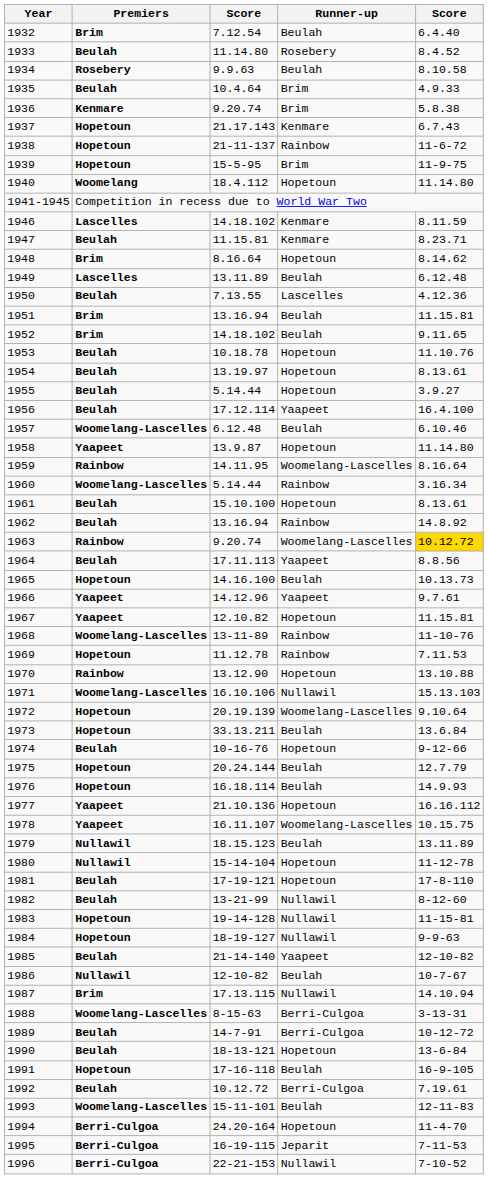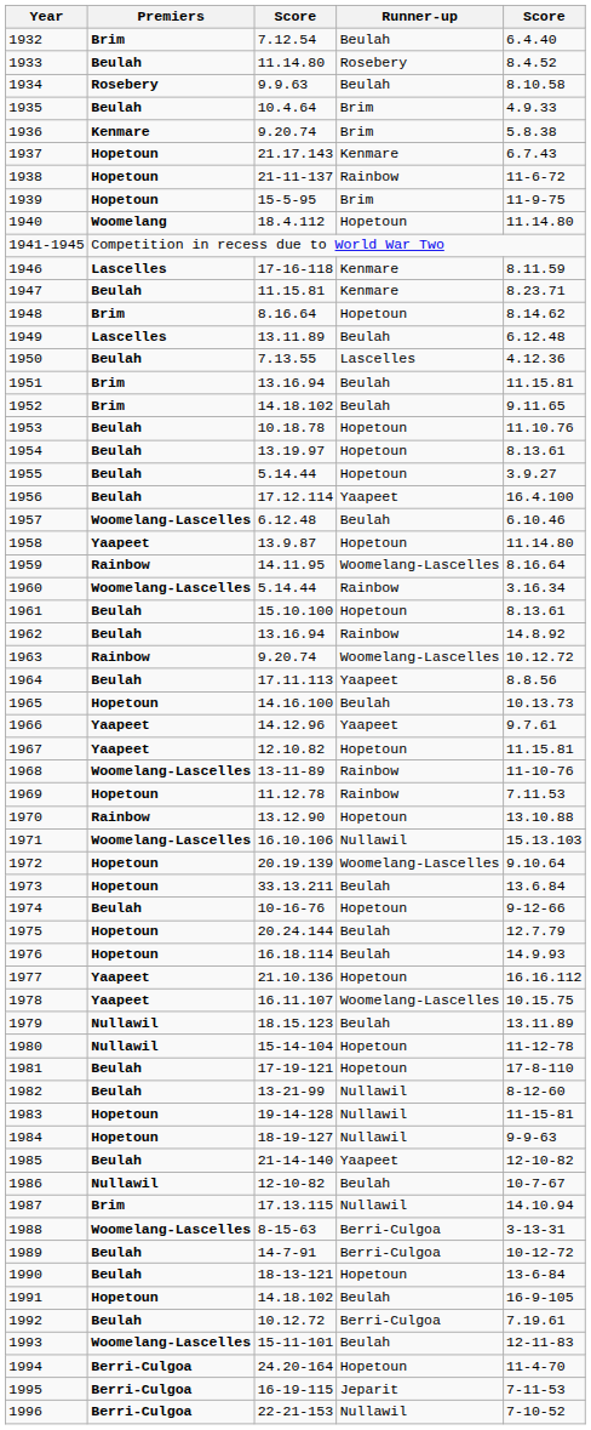 <table class="wikitable">
 <tr>
 <th>Year</th>
 <th>Premiers</th>
 <th>Score</th>
 <th>Runner-up</th>
 <th>Score</th>
 </tr>
 <tr>
 <td>1932</td>
 <td><strong>Brim</strong></td>
 <td>7.12.54</td>
 <td>Beulah</td>
 <td>6.4.40</td>
 </tr>
 <tr>
 <td>1933</td>
 <td><strong>Beulah</strong></td>
 <td>11.14.80</td>
 <td>Rosebery</td>
 <td>8.4.52</td>
 </tr>
 <tr>
 <td>1934</td>
 <td><strong>Rosebery</strong></td>
 <td>9.9.63</td>
 <td>Beulah</td>
 <td>8.10.58</td>
 </tr>
 <tr>
 <td>1935</td>
 <td><strong>Beulah</strong></td>
 <td>10.4.64</td>
 <td>Brim</td>
 <td>4.9.33</td>
 </tr>
 <tr>
 <td>1936</td>
 <td><strong>Kenmare</strong></td>
 <td>9.20.74</td>
 <td>Brim</td>
 <td>5.8.38</td>
 </tr>
 <tr>
 <td>1937</td>
 <td><strong>Hopetoun</strong></td>
 <td>21.17.143</td>
 <td>Kenmare</td>
 <td>6.7.43</td>
 </tr>
 <tr>
 <td>1938</td>
 <td><strong>Hopetoun</strong></td>
 <td>21-11-137</td>
 <td>Rainbow</td>
 <td>11-6-72</td>
 </tr>
 <tr>
 <td>1939</td>
 <td><strong>Hopetoun</strong></td>
 <td>15-5-95</td>
 <td>Brim</td>
 <td>11-9-75</td>
 </tr>
 <tr>
 <td>1940</td>
 <td><strong>Woomelang</strong></td>
 <td>18.4.112</td>
 <td>Hopetoun</td>
 <td>11.14.80</td>
 </tr>
 <tr>
 <td>1941-1945</td>
 <td colspan="4">Competition in recess due to <a href='#'>World War Two</a></td>
 </tr>
 <tr>
 <td>1946</td>
 <td><strong>Lascelles</strong></td>
-<td>14.18.102</td>
+<td>17-16-118</td>
 <td>Kenmare</td>
 <td>8.11.59</td>
 </tr>
 <tr>
 <td>1947</td>
 <td><strong>Beulah</strong></td>
 <td>11.15.81</td>
 <td>Kenmare</td>
 <td>8.23.71</td>
 </tr>
 <tr>
 <td>1948</td>
 <td><strong>Brim</strong></td>
 <td>8.16.64</td>
 <td>Hopetoun</td>
 <td>8.14.62</td>
 </tr>
 <tr>
 <td>1949</td>
 <td><strong>Lascelles</strong></td>
 <td>13.11.89</td>
 <td>Beulah</td>
 <td>6.12.48</td>
 </tr>
 <tr>
 <td>1950</td>
 <td><strong>Beulah</strong></td>
 <td>7.13.55</td>
 <td>Lascelles</td>
 <td>4.12.36</td>
 </tr>
 <tr>
 <td>1951</td>
 <td><strong>Brim</strong></td>
 <td>13.16.94</td>
 <td>Beulah</td>
 <td>11.15.81</td>
 </tr>
 <tr>
 <td>1952</td>
 <td><strong>Brim</strong></td>
 <td>14.18.102</td>
 <td>Beulah</td>
 <td>9.11.65</td>
 </tr>
 <tr>
 <td>1953</td>
 <td><strong>Beulah</strong></td>
 <td>10.18.78</td>
 <td>Hopetoun</td>
 <td>11.10.76</td>
 </tr>
 <tr>
 <td>1954</td>
 <td><strong>Beulah</strong></td>
 <td>13.19.97</td>
 <td>Hopetoun</td>
 <td>8.13.61</td>
 </tr>
 <tr>
 <td>1955</td>
 <td><strong>Beulah</strong></td>
 <td>5.14.44</td>
 <td>Hopetoun</td>
 <td>3.9.27</td>
 </tr>
 <tr>
 <td>1956</td>
 <td><strong>Beulah</strong></td>
 <td>17.12.114</td>
 <td>Yaapeet</td>
 <td>16.4.100</td>
 </tr>
 <tr>
 <td>1957</td>
 <td><strong>Woomelang-Lascelles</strong></td>
 <td>6.12.48</td>
 <td>Beulah</td>
 <td>6.10.46</td>
 </tr>
 <tr>
 <td>1958</td>
 <td><strong>Yaapeet</strong></td>
 <td>13.9.87</td>
 <td>Hopetoun</td>
 <td>11.14.80</td>
 </tr>
 <tr>
 <td>1959</td>
 <td><strong>Rainbow</strong></td>
 <td>14.11.95</td>
 <td>Woomelang-Lascelles</td>
 <td>8.16.64</td>
 </tr>
 <tr>
 <td>1960</td>
 <td><strong>Woomelang-Lascelles</strong></td>
 <td>5.14.44</td>
 <td>Rainbow</td>
 <td>3.16.34</td>
 </tr>
 <tr>
 <td>1961</td>
 <td><strong>Beulah</strong></td>
 <td>15.10.100</td>
 <td>Hopetoun</td>
 <td>8.13.61</td>
 </tr>
 <tr>
 <td>1962</td>
 <td><strong>Beulah</strong></td>
 <td>13.16.94</td>
 <td>Rainbow</td>
 <td>14.8.92</td>
 </tr>
 <tr>
 <td>1963</td>
 <td><strong>Rainbow</strong></td>
 <td>9.20.74</td>
 <td>Woomelang-Lascelles</td>
-<td style="background: gold;">10.12.72</td>
+<td>10.12.72</td>
 </tr>
 <tr>
 <td>1964</td>
 <td><strong>Beulah</strong></td>
 <td>17.11.113</td>
 <td>Yaapeet</td>
 <td>8.8.56</td>
 </tr>
 <tr>
 <td>1965</td>
 <td><strong>Hopetoun</strong></td>
 <td>14.16.100</td>
 <td>Beulah</td>
 <td>10.13.73</td>
 </tr>
 <tr>
 <td>1966</td>
 <td><strong>Yaapeet</strong></td>
 <td>14.12.96</td>
 <td>Yaapeet</td>
 <td>9.7.61</td>
 </tr>
 <tr>
 <td>1967</td>
 <td><strong>Yaapeet</strong></td>
 <td>12.10.82</td>
 <td>Hopetoun</td>
 <td>11.15.81</td>
 </tr>
 <tr>
 <td>1968</td>
 <td><strong>Woomelang-Lascelles</strong></td>
 <td>13-11-89</td>
 <td>Rainbow</td>
 <td>11-10-76</td>
 </tr>
 <tr>
 <td>1969</td>
 <td><strong>Hopetoun</strong></td>
 <td>11.12.78</td>
 <td>Rainbow</td>
 <td>7.11.53</td>
 </tr>
 <tr>
 <td>1970</td>
 <td><strong>Rainbow</strong></td>
 <td>13.12.90</td>
 <td>Hopetoun</td>
 <td>13.10.88</td>
 </tr>
 <tr>
 <td>1971</td>
 <td><strong>Woomelang-Lascelles</strong></td>
 <td>16.10.106</td>
 <td>Nullawil</td>
 <td>15.13.103</td>
 </tr>
 <tr>
 <td>1972</td>
 <td><strong>Hopetoun</strong></td>
 <td>20.19.139</td>
 <td>Woomelang-Lascelles</td>
 <td>9.10.64</td>
 </tr>
 <tr>
 <td>1973</td>
 <td><strong>Hopetoun</strong></td>
 <td>33.13.211</td>
 <td>Beulah</td>
 <td>13.6.84</td>
 </tr>
 <tr>
 <td>1974</td>
 <td><strong>Beulah</strong></td>
 <td>10-16-76</td>
 <td>Hopetoun</td>
 <td>9-12-66</td>
 </tr>
 <tr>
 <td>1975</td>
 <td><strong>Hopetoun</strong></td>
 <td>20.24.144</td>
 <td>Beulah</td>
 <td>12.7.79</td>
 </tr>
 <tr>
 <td>1976</td>
 <td><strong>Hopetoun</strong></td>
 <td>16.18.114</td>
 <td>Beulah</td>
 <td>14.9.93</td>
 </tr>
 <tr>
 <td>1977</td>
 <td><strong>Yaapeet</strong></td>
 <td>21.10.136</td>
 <td>Hopetoun</td>
 <td>16.16.112</td>
 </tr>
 <tr>
 <td>1978</td>
 <td><strong>Yaapeet</strong></td>
 <td>16.11.107</td>
 <td>Woomelang-Lascelles</td>
 <td>10.15.75</td>
 </tr>
 <tr>
 <td>1979</td>
 <td><strong>Nullawil</strong></td>
 <td>18.15.123</td>
 <td>Beulah</td>
 <td>13.11.89</td>
 </tr>
 <tr>
 <td>1980</td>
 <td><strong>Nullawil</strong></td>
 <td>15-14-104</td>
 <td>Hopetoun</td>
 <td>11-12-78</td>
 </tr>
 <tr>
 <td>1981</td>
 <td><strong>Beulah</strong></td>
 <td>17-19-121</td>
 <td>Hopetoun</td>
 <td>17-8-110</td>
 </tr>
 <tr>
 <td>1982</td>
 <td><strong>Beulah</strong></td>
 <td>13-21-99</td>
 <td>Nullawil</td>
 <td>8-12-60</td>
 </tr>
 <tr>
 <td>1983</td>
 <td><strong>Hopetoun</strong></td>
 <td>19-14-128</td>
 <td>Nullawil</td>
 <td>11-15-81</td>
 </tr>
 <tr>
 <td>1984</td>
 <td><strong>Hopetoun</strong></td>
 <td>18-19-127</td>
 <td>Nullawil</td>
 <td>9-9-63</td>
 </tr>
 <tr>
 <td>1985</td>
 <td><strong>Beulah</strong></td>
 <td>21-14-140</td>
 <td>Yaapeet</td>
 <td>12-10-82</td>
 </tr>
 <tr>
 <td>1986</td>
 <td><strong>Nullawil</strong></td>
 <td>12-10-82</td>
 <td>Beulah</td>
 <td>10-7-67</td>
 </tr>
 <tr>
 <td>1987</td>
 <td><strong>Brim</strong></td>
 <td>17.13.115</td>
 <td>Nullawil</td>
 <td>14.10.94</td>
 </tr>
 <tr>
 <td>1988</td>
 <td><strong>Woomelang-Lascelles</strong></td>
 <td>8-15-63</td>
 <td>Berri-Culgoa</td>
 <td>3-13-31</td>
 </tr>
 <tr>
 <td>1989</td>
 <td><strong>Beulah</strong></td>
 <td>14-7-91</td>
 <td>Berri-Culgoa</td>
 <td>10-12-72</td>
 </tr>
 <tr>
 <td>1990</td>
 <td><strong>Beulah</strong></td>
 <td>18-13-121</td>
 <td>Hopetoun</td>
 <td>13-6-84</td>
 </tr>
 <tr>
 <td>1991</td>
 <td><strong>Hopetoun</strong></td>
-<td>17-16-118</td>
+<td>14.18.102</td>
 <td>Beulah</td>
 <td>16-9-105</td>
 </tr>
 <tr>
 <td>1992</td>
 <td><strong>Beulah</strong></td>
 <td>10.12.72</td>
 <td>Berri-Culgoa</td>
 <td>7.19.61</td>
 </tr>
 <tr>
 <td>1993</td>
 <td><strong>Woomelang-Lascelles</strong></td>
 <td>15-11-101</td>
 <td>Beulah</td>
 <td>12-11-83</td>
 </tr>
 <tr>
 <td>1994</td>
 <td><strong>Berri-Culgoa</strong></td>
 <td>24.20-164</td>
 <td>Hopetoun</td>
 <td>11-4-70</td>
 </tr>
 <tr>
 <td>1995</td>
 <td><strong>Berri-Culgoa</strong></td>
 <td>16-19-115</td>
 <td>Jeparit</td>
 <td>7-11-53</td>
 </tr>
 <tr>
 <td>1996</td>
 <td><strong>Berri-Culgoa</strong></td>
 <td>22-21-153</td>
 <td>Nullawil</td>
 <td>7-10-52</td>
 </tr>
 </table>
